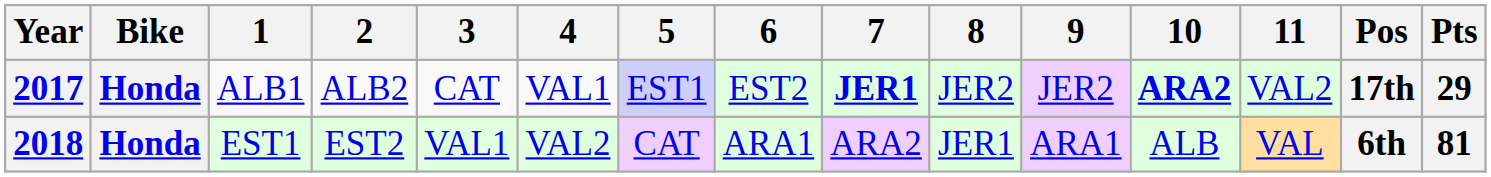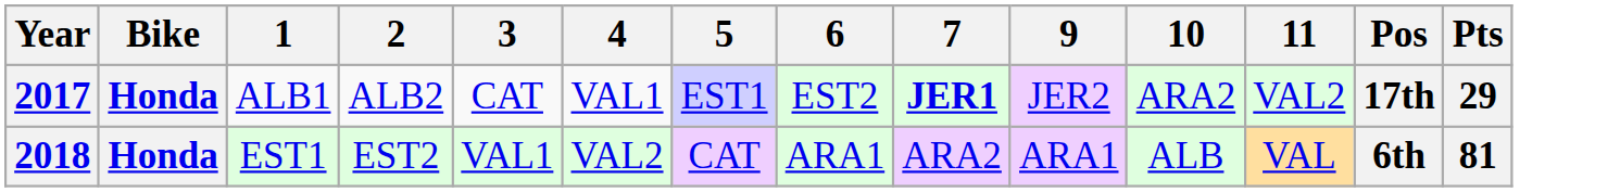 <table class="wikitable" style="text-align:center;">
 <tr>
 <th>Year</th>
 <th>Bike</th>
 <th>1</th>
 <th>2</th>
 <th>3</th>
 <th>4</th>
 <th>5</th>
 <th>6</th>
 <th>7</th>
-<th>8</th>
 <th>9</th>
 <th>10</th>
 <th>11</th>
 <th>Pos</th>
 <th>Pts</th>
 </tr>
 <tr>
 <th><a href='#'>2017</a></th>
 <th><a href='#'>Honda</a></th>
 <td><a href='#'>ALB1</a></td>
 <td><a href='#'>ALB2</a></td>
 <td><a href='#'>CAT</a></td>
 <td><a href='#'>VAL1</a></td>
 <td style="background:#cfcfff;"><a href='#'>EST1</a><br></td>
 <td style="background:#dfffdf;"><a href='#'>EST2</a><br></td>
 <td style="background:#dfffdf;"><strong><a href='#'>JER1</a><br></strong></td>
-<td style="background:#dfffdf;"><a href='#'>JER2</a><br></td>
 <td style="background:#efcfff;"><a href='#'>JER2</a><br></td>
-<td style="background:#dfffdf;"><strong><a href='#'>ARA2</a><br></strong></td>
+<td style="background:#dfffdf;"><a href='#'>ARA2</a><br></td>
 <td style="background:#dfffdf;"><a href='#'>VAL2</a><br></td>
 <th>17th</th>
 <th>29</th>
 </tr>
 <tr>
 <th><a href='#'>2018</a></th>
 <th><a href='#'>Honda</a></th>
 <td style="background:#dfffdf;"><a href='#'>EST1</a><br></td>
 <td style="background:#dfffdf;"><a href='#'>EST2</a><br></td>
 <td style="background:#dfffdf;"><a href='#'>VAL1</a><br></td>
 <td style="background:#dfffdf;"><a href='#'>VAL2</a><br></td>
 <td style="background:#efcfff;"><a href='#'>CAT</a><br></td>
 <td style="background:#dfffdf;"><a href='#'>ARA1</a><br></td>
 <td style="background:#efcfff;"><a href='#'>ARA2</a><br></td>
-<td style="background:#dfffdf;"><a href='#'>JER1</a><br></td>
 <td style="background:#efcfff;"><a href='#'>ARA1</a><br></td>
 <td style="background:#dfffdf;"><a href='#'>ALB</a><br></td>
 <td style="background:#ffdf9f;"><a href='#'>VAL</a><br></td>
 <th>6th</th>
 <th>81</th>
 </tr>
 </table>
